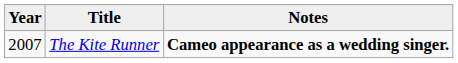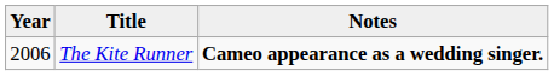 <table class="wikitable">
 <tr>
 <th style="background:#efefef;">Year</th>
 <th style="background:#efefef;">Title</th>
 <th style="background:#efefef;">Notes</th>
 </tr>
 <tr>
-<td>2007</td>
+<td>2006</td>
 <td><em><a href='#'>The Kite Runner</a></em></td>
 <td><strong>Cameo appearance as a wedding singer.</strong></td>
 </tr>
 </table>
